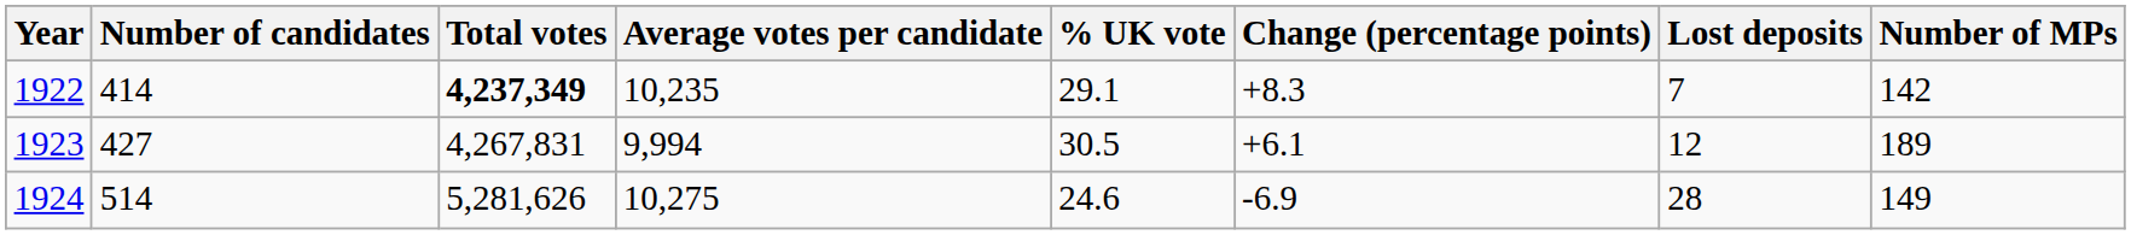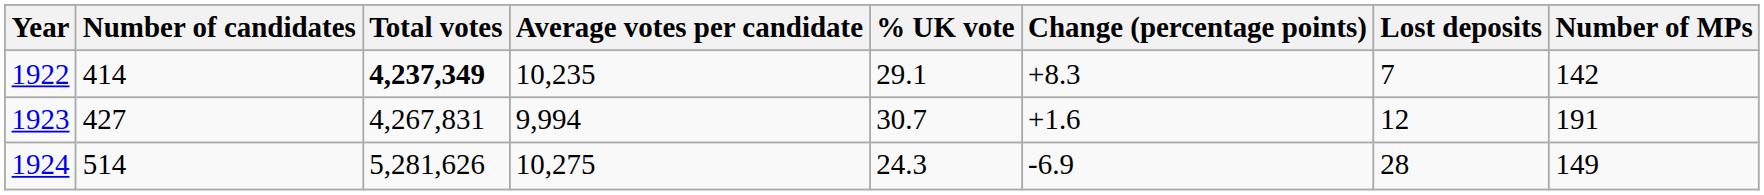 <table class="wikitable sortable">
 <tr>
 <th>Year</th>
 <th>Number of candidates</th>
 <th>Total votes</th>
 <th>Average votes per candidate</th>
 <th>% UK vote</th>
 <th>Change (percentage points)</th>
 <th>Lost deposits</th>
 <th>Number of MPs</th>
 </tr>
 <tr>
 <td><a href='#'>1922</a></td>
 <td>414</td>
 <td><strong>4,237,349</strong></td>
 <td>10,235</td>
 <td>29.1</td>
 <td>+8.3</td>
 <td>7</td>
 <td>142</td>
 </tr>
 <tr>
 <td><a href='#'>1923</a></td>
 <td>427</td>
 <td>4,267,831</td>
 <td>9,994</td>
-<td>30.5</td>
-<td>+6.1</td>
+<td>30.7</td>
+<td>+1.6</td>
 <td>12</td>
-<td>189</td>
+<td>191</td>
 </tr>
 <tr>
 <td><a href='#'>1924</a></td>
 <td>514</td>
 <td>5,281,626</td>
 <td>10,275</td>
-<td>24.6</td>
+<td>24.3</td>
 <td>-6.9</td>
 <td>28</td>
 <td>149</td>
 </tr>
 </table>
